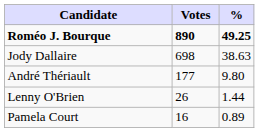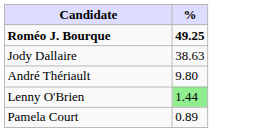 <table class="wikitable">
 <tr>
 <th style="background:#ddf; width:200px;">Candidate</th>
-<th style="background:#ddf; width:50px;">Votes</th>
 <th style="background:#ddf; width:30px;">%</th>
 </tr>
 <tr>
 <td><strong>Roméo J. Bourque</strong></td>
-<td><strong>890</strong></td>
 <td><strong>49.25</strong></td>
 </tr>
 <tr>
 <td>Jody Dallaire</td>
-<td>698</td>
 <td>38.63</td>
 </tr>
 <tr>
 <td>André Thériault</td>
-<td>177</td>
 <td>9.80</td>
 </tr>
 <tr>
 <td>Lenny O'Brien</td>
-<td>26</td>
-<td>1.44</td>
+<td style="background: lightgreen;">1.44</td>
 </tr>
 <tr>
 <td>Pamela Court</td>
-<td>16</td>
 <td>0.89</td>
 </tr>
 </table>
